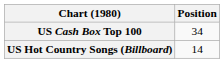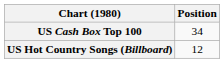 <table class="wikitable plainrowheaders sortable" style="text-align:center;">
 <tr>
 <th scope="col">Chart (1980)</th>
 <th scope="col">Position</th>
 </tr>
 <tr>
 <th scope="row">US <em>Cash Box</em> Top 100</th>
 <td>34</td>
 </tr>
 <tr>
 <th scope="row">US Hot Country Songs (<em>Billboard</em>)</th>
-<td>14</td>
+<td>12</td>
 </tr>
 </table>
